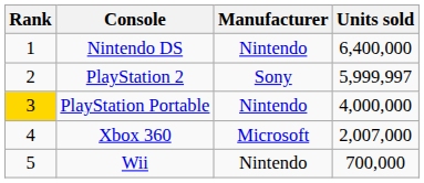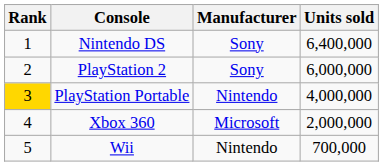 <table class="wikitable sortable" style="text-align:center">
 <tr>
 <th>Rank</th>
 <th>Console</th>
 <th>Manufacturer</th>
 <th>Units sold</th>
 </tr>
 <tr>
 <td>1</td>
 <td><a href='#'>Nintendo DS</a></td>
-<td><a href='#'>Nintendo</a></td>
+<td><a href='#'>Sony</a></td>
 <td>6,400,000</td>
 </tr>
 <tr>
 <td>2</td>
 <td><a href='#'>PlayStation 2</a></td>
 <td><a href='#'>Sony</a></td>
-<td>5,999,997</td>
+<td>6,000,000</td>
 </tr>
 <tr>
 <td style="background: gold;">3</td>
 <td><a href='#'>PlayStation Portable</a></td>
 <td><a href='#'>Nintendo</a></td>
 <td>4,000,000</td>
 </tr>
 <tr>
 <td>4</td>
 <td><a href='#'>Xbox 360</a></td>
 <td><a href='#'>Microsoft</a></td>
-<td>2,007,000</td>
+<td>2,000,000</td>
 </tr>
 <tr>
 <td>5</td>
 <td><a href='#'>Wii</a></td>
 <td>Nintendo</td>
 <td>700,000</td>
 </tr>
 </table>
